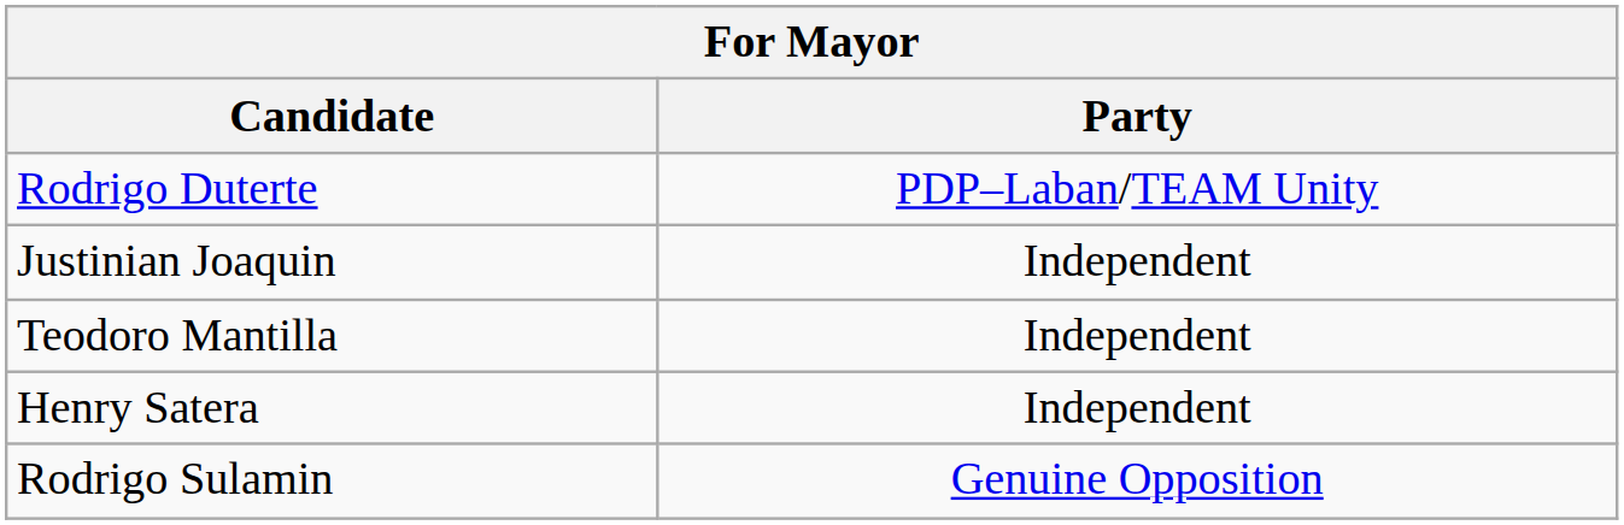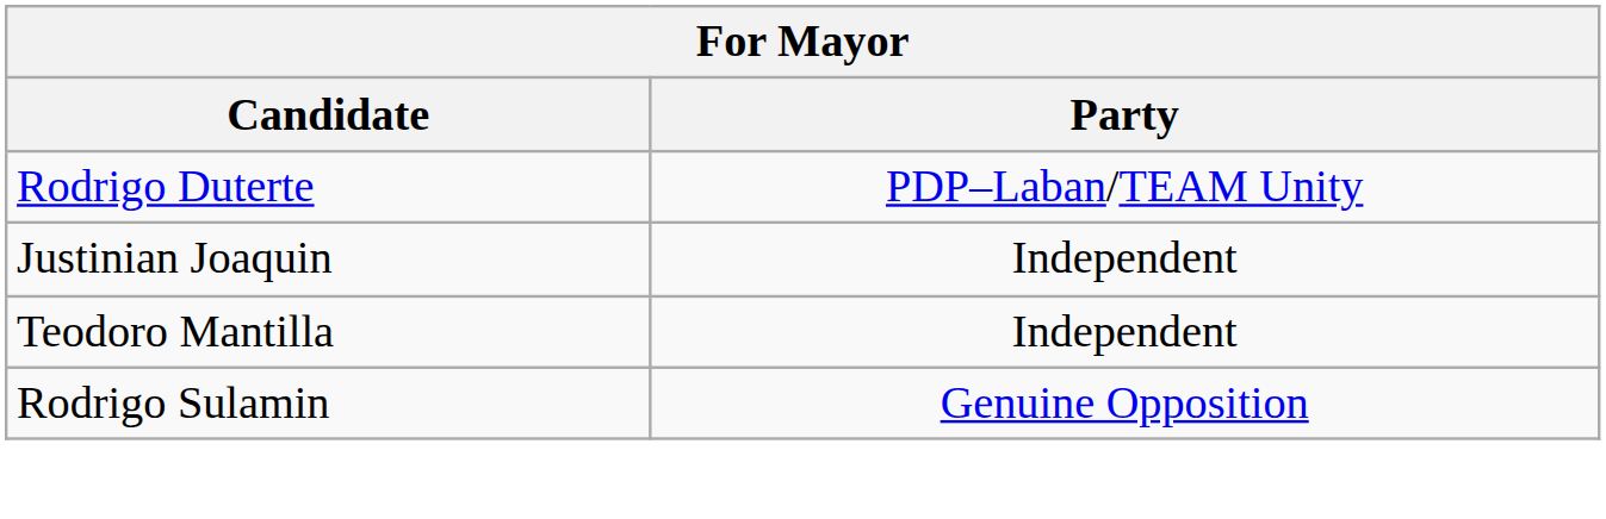 <table class="wikitable" style="width:35em">
 <tr>
 <th colspan=2>For Mayor</th>
 </tr>
 <tr>
 <th>Candidate</th>
 <th>Party</th>
 </tr>
 <tr>
 <td><a href='#'>Rodrigo Duterte</a></td>
 <td align="center"><a href='#'>PDP–Laban</a>/<a href='#'>TEAM Unity</a></td>
 </tr>
 <tr>
 <td>Justinian Joaquin</td>
 <td align="center">Independent</td>
 </tr>
 <tr>
 <td>Teodoro Mantilla</td>
 <td align="center">Independent</td>
 </tr>
 <tr>
-<td>Henry Satera</td>
-<td align="center">Independent</td>
-</tr>
-<tr>
 <td>Rodrigo Sulamin</td>
 <td align="center"><a href='#'>Genuine Opposition</a></td>
 </tr>
 </table>
